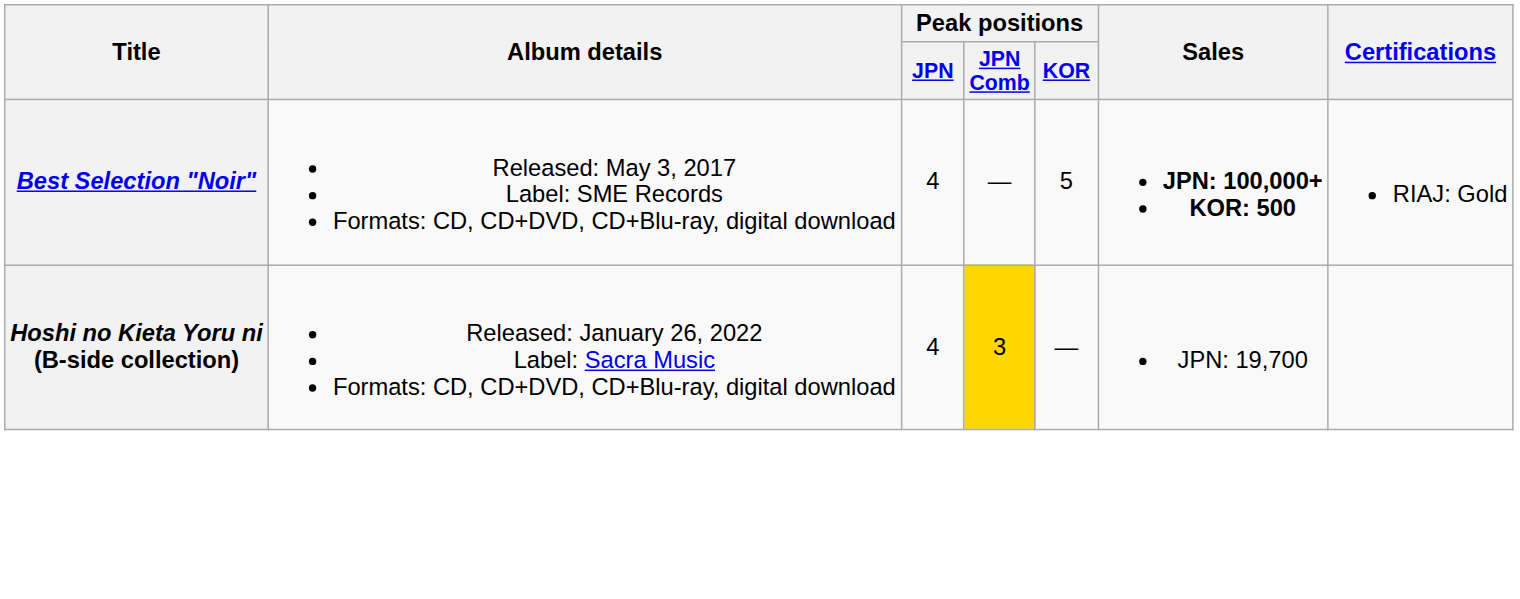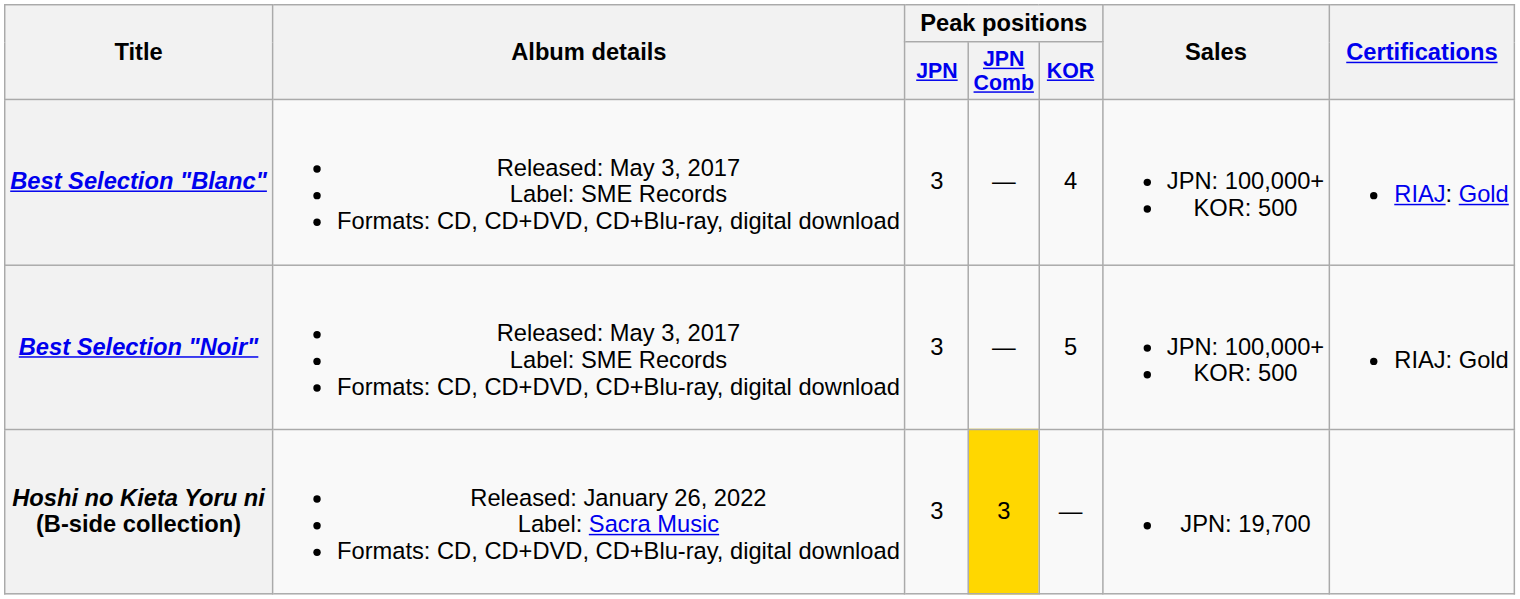 <table class="wikitable plainrowheaders" style="text-align:center">
 <tr>
 <th scope="col" rowspan="2">Title</th>
 <th scope="col" rowspan="2">Album details</th>
 <th scope="col" colspan="3">Peak positions</th>
 <th scope="col" rowspan="2">Sales</th>
 <th scope="col" rowspan="2"><a href='#'>Certifications</a></th>
 </tr>
 <tr>
 <th scope="col" style="font-size:90%; width:2.5em"><a href='#'>JPN</a><br></th>
 <th scope="col" style="font-size:90%; width:2.5em"><a href='#'>JPN<br>Comb</a><br></th>
 <th scope="col" style="font-size:90%; width:2.5em"><a href='#'>KOR</a><br></th>
 </tr>
 <tr>
+<th scope="row"><a href='#'><em>Best Selection "Blanc"</em></a></th>
+<td><br><ul><li>Released: May 3, 2017</li><li>Label: SME Records</li><li>Formats: CD, CD+DVD, CD+Blu-ray, digital download</li></ul></td>
+<td>3</td>
+<td>—</td>
+<td>4</td>
+<td><br><ul><li>JPN: 100,000+</li><li>KOR: 500</li></ul></td>
+<td><br><ul><li><a href='#'>RIAJ</a>: <a href='#'>Gold</a></li></ul></td>
+</tr>
+<tr>
 <th scope="row"><a href='#'><em>Best Selection "Noir"</em></a></th>
 <td><br><ul><li>Released: May 3, 2017</li><li>Label: SME Records</li><li>Formats: CD, CD+DVD, CD+Blu-ray, digital download</li></ul></td>
-<td>4</td>
+<td>3</td>
 <td>—</td>
 <td>5</td>
-<td><strong><br><ul><li>JPN: 100,000+</li><li>KOR: 500</li></ul></strong></td>
+<td><br><ul><li>JPN: 100,000+</li><li>KOR: 500</li></ul></td>
 <td><br><ul><li>RIAJ: Gold</li></ul></td>
 </tr>
 <tr>
 <th scope="row"><em>Hoshi no Kieta Yoru ni</em> <br>(B-side collection)</th>
 <td><br><ul><li>Released: January 26, 2022</li><li>Label: <a href='#'>Sacra Music</a></li><li>Formats: CD, CD+DVD, CD+Blu-ray, digital download</li></ul></td>
-<td>4</td>
+<td>3</td>
 <td style="background: gold;">3</td>
 <td>—</td>
 <td><br><ul><li>JPN: 19,700</li></ul></td>
 <td></td>
 </tr>
 </table>
